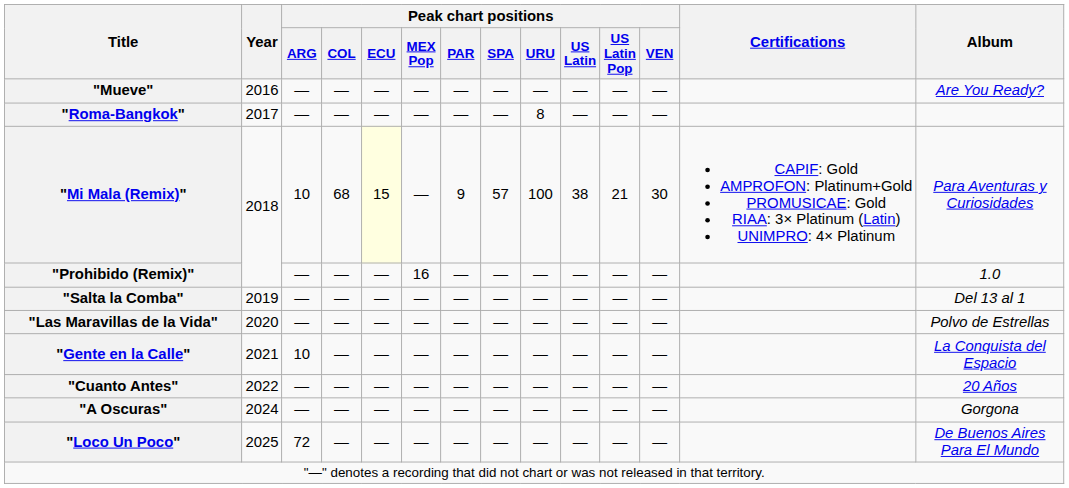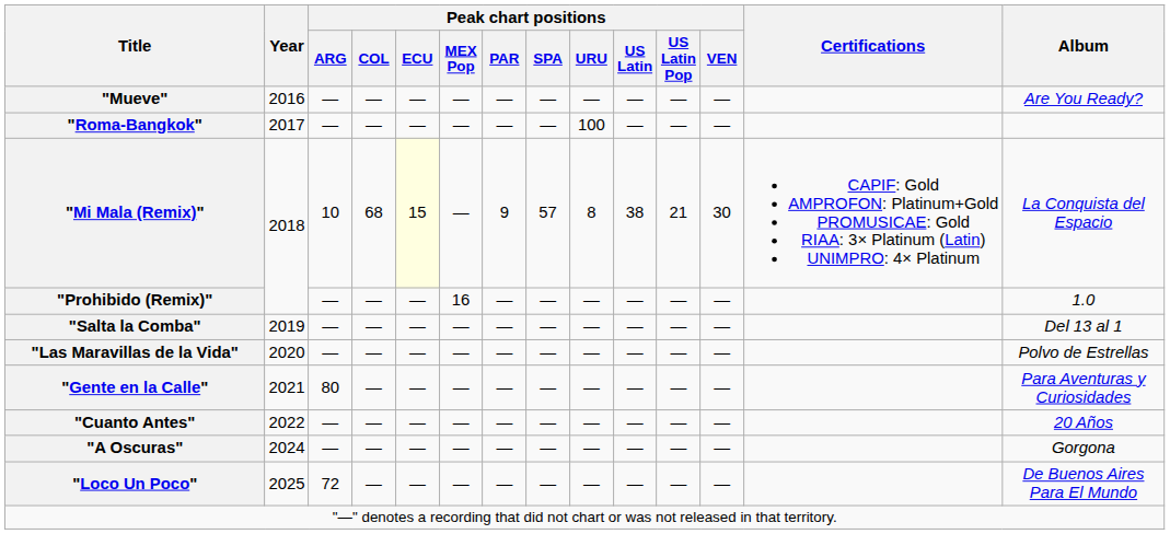 <table class="wikitable plainrowheaders" style="text-align:center;">
 <tr>
 <th scope="col" rowspan="2" style="width:15.5em;">Title</th>
 <th scope="col" rowspan="2" style="width:1em;">Year</th>
 <th scope="col" colspan="10">Peak chart positions</th>
 <th scope="col" rowspan="2"><a href='#'>Certifications</a></th>
 <th scope="col" rowspan="2" style="width:9.5em;">Album</th>
 </tr>
 <tr>
 <th scope="col" style="width:2.5em;font-size:90%;"><a href='#'>ARG</a><br></th>
 <th scope="col" style="width:2.5em;font-size:90%;"><a href='#'>COL</a><br></th>
 <th scope="col" style="width:2.5em;font-size:90%;"><a href='#'>ECU</a><br></th>
 <th scope="col" style="width:2.5em;font-size:90%;"><a href='#'>MEX<br>Pop</a><br></th>
 <th scope="col" style="width:2.5em;font-size:90%;"><a href='#'>PAR</a><br></th>
 <th scope="col" style="width:2.5em;font-size:90%;"><a href='#'>SPA</a><br></th>
 <th scope="col" style="width:2.5em;font-size:90%;"><a href='#'>URU</a><br></th>
 <th scope="col" style="width:2.5em;font-size:90%;"><a href='#'>US<br>Latin</a><br></th>
 <th scope="col" style="width:2.5em;font-size:90%;"><a href='#'>US<br>Latin<br>Pop</a><br></th>
 <th scope="col" style="width:2.5em;font-size:90%;"><a href='#'>VEN</a><br></th>
 </tr>
 <tr>
 <th scope="row">"Mueve"<br></th>
 <td>2016</td>
 <td>—</td>
 <td>—</td>
 <td>—</td>
 <td>—</td>
 <td>—</td>
 <td>—</td>
 <td>—</td>
 <td>—</td>
 <td>—</td>
 <td>—</td>
 <td></td>
 <td><em><a href='#'>Are You Ready?</a></em></td>
 </tr>
 <tr>
 <th scope="row">"<a href='#'>Roma-Bangkok</a>"<br></th>
 <td>2017</td>
 <td>—</td>
 <td>—</td>
 <td>—</td>
 <td>—</td>
 <td>—</td>
 <td>—</td>
-<td>8</td>
+<td>100</td>
 <td>—</td>
 <td>—</td>
 <td>—</td>
 <td></td>
 <td></td>
 </tr>
 <tr>
 <th scope="row">"<a href='#'>Mi Mala (Remix)</a>"<br></th>
 <td rowspan="2">2018</td>
 <td>10</td>
 <td>68</td>
 <td style="background: lightyellow;">15</td>
 <td>—</td>
 <td>9</td>
 <td>57</td>
-<td>100</td>
+<td>8</td>
 <td>38</td>
 <td>21</td>
 <td>30</td>
 <td><br><ul><li><a href='#'>CAPIF</a>: Gold</li><li><a href='#'>AMPROFON</a>: Platinum+Gold</li><li><a href='#'>PROMUSICAE</a>: Gold</li><li><a href='#'>RIAA</a>: 3× Platinum <span>(<a href='#'>Latin</a>)</span></li><li><a href='#'>UNIMPRO</a>: 4× Platinum</li></ul></td>
-<td><em><a href='#'>Para Aventuras y Curiosidades</a></em></td>
+<td><em><a href='#'>La Conquista del Espacio</a></em></td>
 </tr>
 <tr>
 <th scope="row">"Prohibido (Remix)"<br></th>
 <td>—</td>
 <td>—</td>
 <td>—</td>
 <td>16</td>
 <td>—</td>
 <td>—</td>
 <td>—</td>
 <td>—</td>
 <td>—</td>
 <td>—</td>
 <td></td>
 <td><em>1.0</em></td>
 </tr>
 <tr>
 <th scope="row">"Salta la Comba"<br></th>
 <td>2019</td>
 <td>—</td>
 <td>—</td>
 <td>—</td>
 <td>—</td>
 <td>—</td>
 <td>—</td>
 <td>—</td>
 <td>—</td>
 <td>—</td>
 <td>—</td>
 <td></td>
 <td><em>Del 13 al 1</em></td>
 </tr>
 <tr>
 <th scope="row">"Las Maravillas de la Vida"<br></th>
 <td>2020</td>
 <td>—</td>
 <td>—</td>
 <td>—</td>
 <td>—</td>
 <td>—</td>
 <td>—</td>
 <td>—</td>
 <td>—</td>
 <td>—</td>
 <td>—</td>
 <td></td>
 <td><em>Polvo de Estrellas</em></td>
 </tr>
 <tr>
 <th scope="row">"<a href='#'>Gente en la Calle</a>"<br></th>
 <td>2021</td>
-<td>10</td>
+<td>80</td>
 <td>—</td>
 <td>—</td>
 <td>—</td>
 <td>—</td>
 <td>—</td>
 <td>—</td>
 <td>—</td>
 <td>—</td>
 <td>—</td>
 <td></td>
-<td><em><a href='#'>La Conquista del Espacio</a></em></td>
+<td><em><a href='#'>Para Aventuras y Curiosidades</a></em></td>
 </tr>
 <tr>
 <th scope="row">"Cuanto Antes"<br></th>
 <td>2022</td>
 <td>—</td>
 <td>—</td>
 <td>—</td>
 <td>—</td>
 <td>—</td>
 <td>—</td>
 <td>—</td>
 <td>—</td>
 <td>—</td>
 <td>—</td>
 <td></td>
 <td><em><a href='#'>20 Años</a></em></td>
 </tr>
 <tr>
 <th scope="row">"A Oscuras"<br></th>
 <td>2024</td>
 <td>—</td>
 <td>—</td>
 <td>—</td>
 <td>—</td>
 <td>—</td>
 <td>—</td>
 <td>—</td>
 <td>—</td>
 <td>—</td>
 <td>—</td>
 <td></td>
 <td><em>Gorgona</em></td>
 </tr>
 <tr>
 <th scope="row">"<a href='#'>Loco Un Poco</a>"<br></th>
 <td>2025</td>
 <td>72</td>
 <td>—</td>
 <td>—</td>
 <td>—</td>
 <td>—</td>
 <td>—</td>
 <td>—</td>
 <td>—</td>
 <td>—</td>
 <td>—</td>
 <td></td>
 <td><em><a href='#'>De Buenos Aires Para El Mundo</a></em></td>
 </tr>
 <tr>
 <td colspan="14" style="font-size:90%">"—" denotes a recording that did not chart or was not released in that territory.</td>
 </tr>
 </table>
